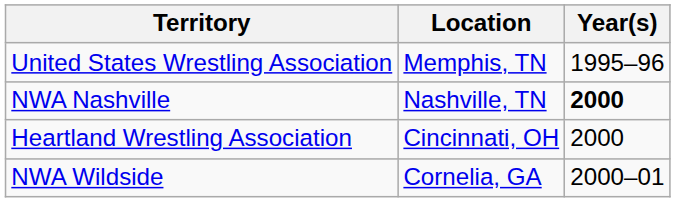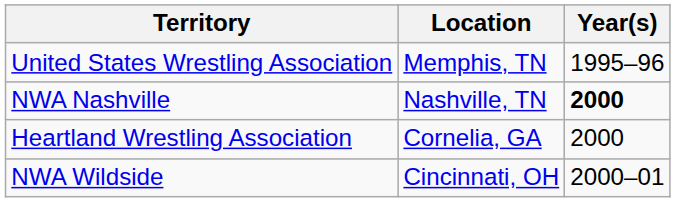 <table class="wikitable floatright" align="right">
 <tr>
 <th>Territory</th>
 <th>Location</th>
 <th>Year(s)</th>
 </tr>
 <tr>
 <td><a href='#'>United States Wrestling Association</a></td>
 <td><a href='#'>Memphis, TN</a></td>
 <td>1995–96</td>
 </tr>
 <tr>
 <td><a href='#'>NWA Nashville</a></td>
 <td><a href='#'>Nashville, TN</a></td>
 <td><strong>2000</strong></td>
 </tr>
 <tr>
 <td><a href='#'>Heartland Wrestling Association</a></td>
-<td><a href='#'>Cincinnati, OH</a></td>
+<td><a href='#'>Cornelia, GA</a></td>
 <td>2000</td>
 </tr>
 <tr>
 <td><a href='#'>NWA Wildside</a></td>
-<td><a href='#'>Cornelia, GA</a></td>
+<td><a href='#'>Cincinnati, OH</a></td>
 <td>2000–01</td>
 </tr>
 </table>
